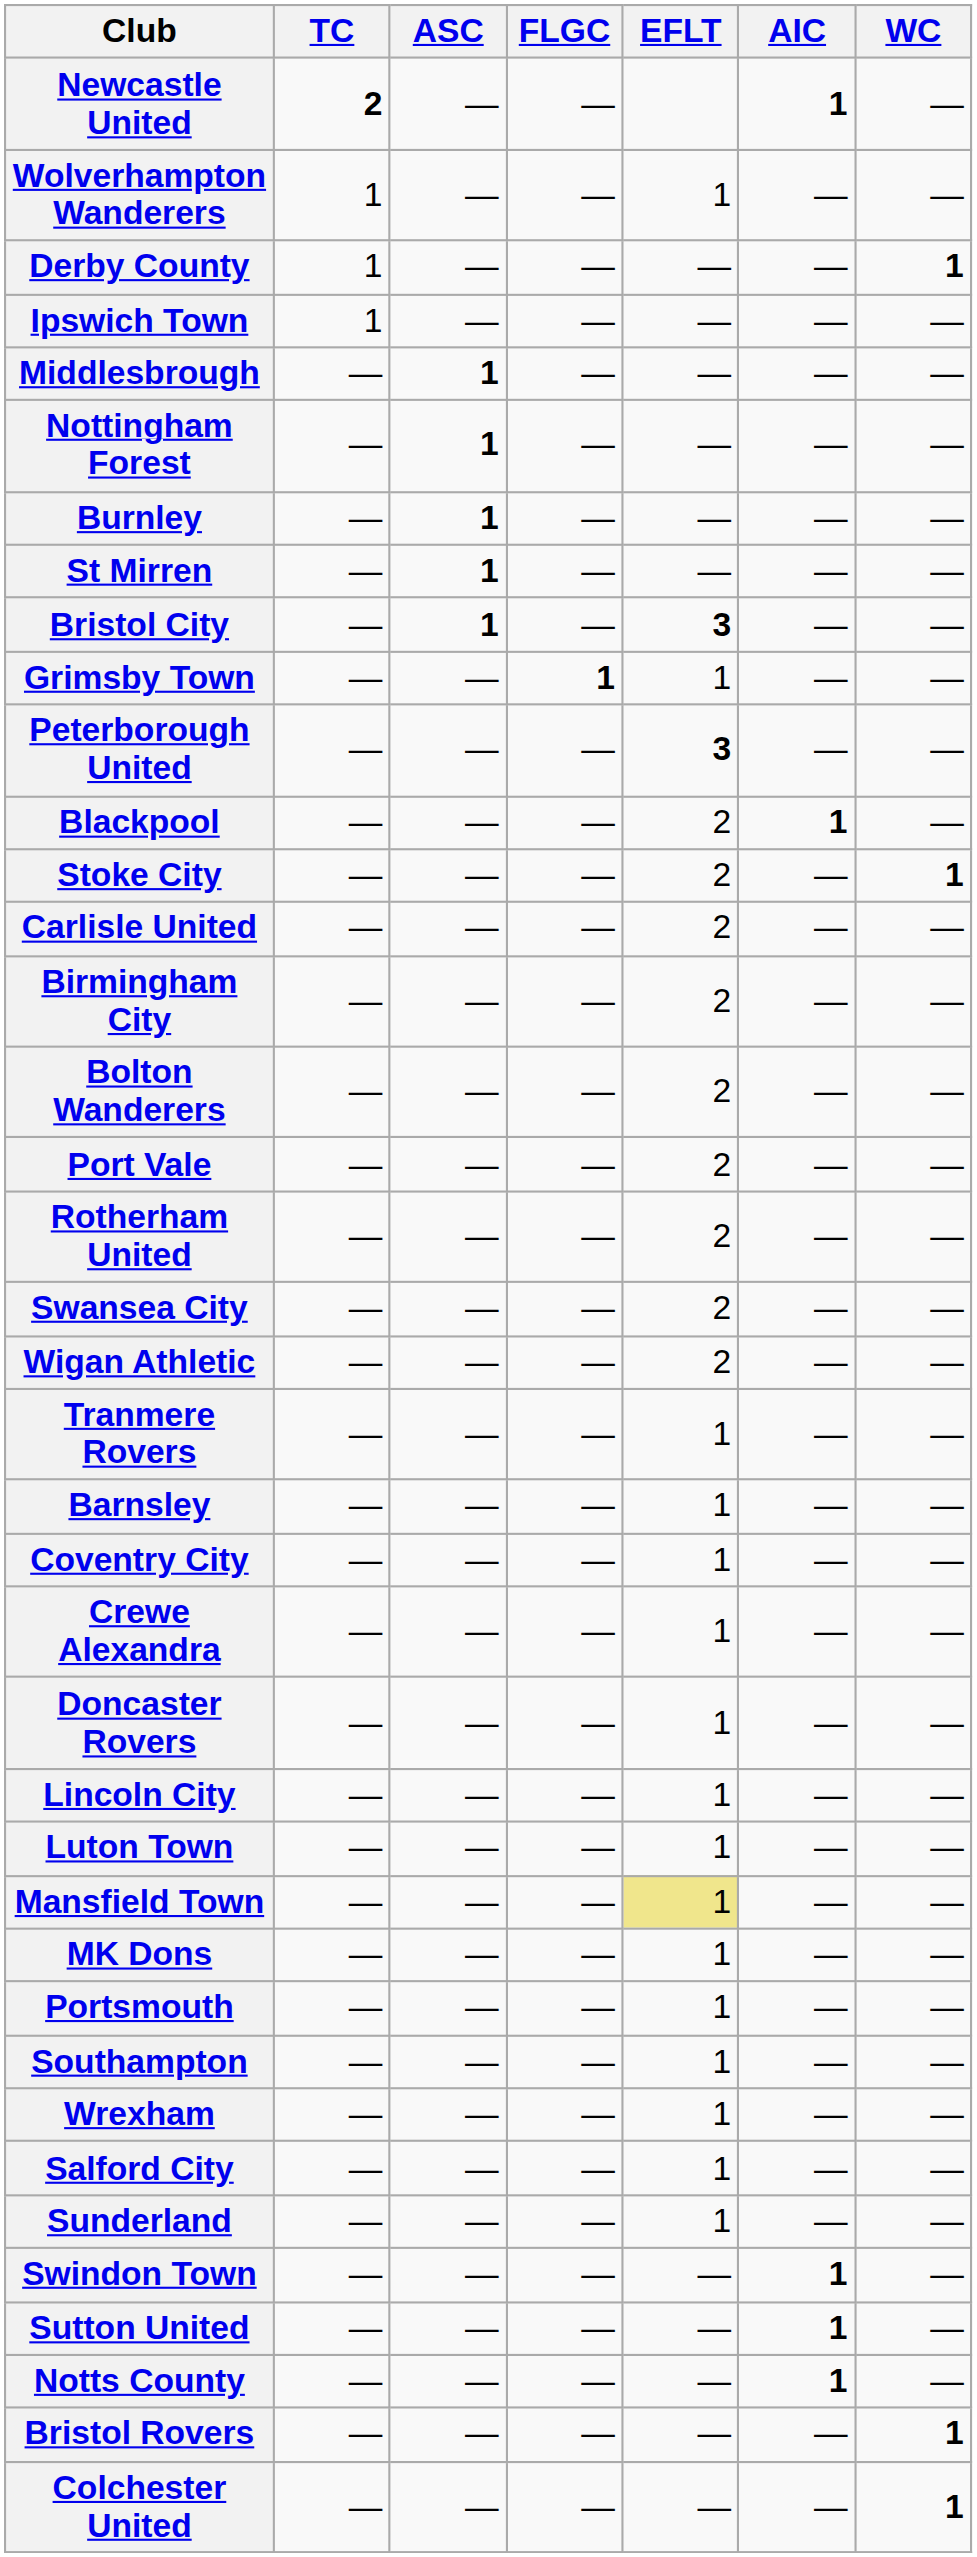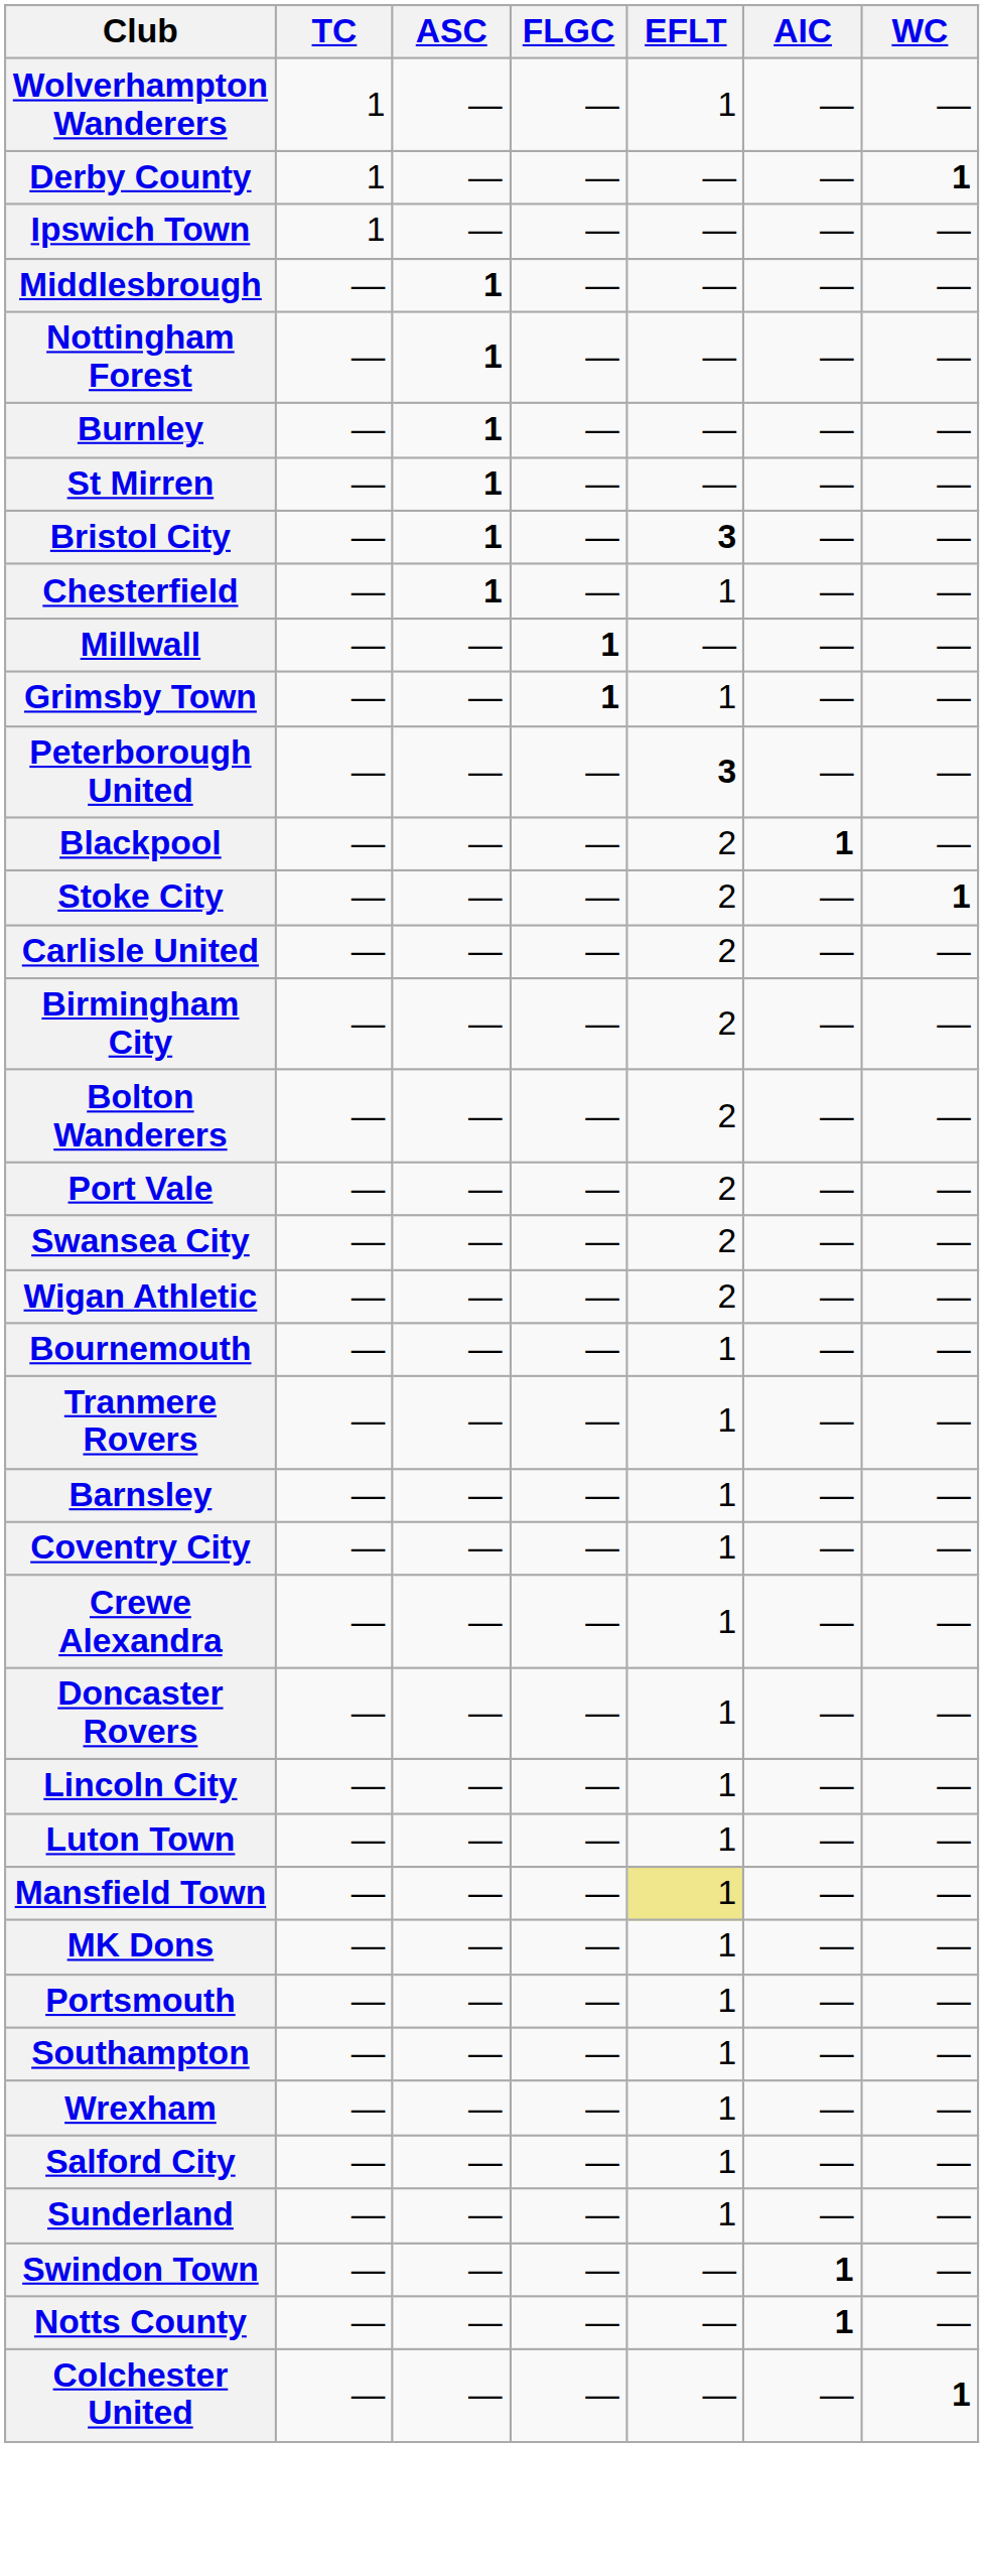 <table class="sortable wikitable mw-datatable plainrowheaders" style="text-align: right">
 <tr>
 <th scope="col" style="width:5em">Club</th>
 <th data-sort-type="number" scope="col" abbr="Texaco Cup" style="width:3em"><a href='#'>TC</a></th>
 <th data-sort-type="number" scope="col" abbr="Anglo-Scottish Cup" style="width:3em"><a href='#'>ASC</a></th>
 <th data-sort-type="number" scope="col" abbr="League Group Cup" style="width:3em"><a href='#'>FLGC</a></th>
 <th data-sort-type="number" scope="col" abbr="E.F.L. Trophy" style="width:3em"><a href='#'>EFLT</a></th>
 <th data-sort-type="number" scope="col" abbr="Anglo-Italian Cup" style="width:3em"><a href='#'>AIC</a></th>
 <th data-sort-type="number" scope="col" abbr="Watney Cup" style="width:3em"><a href='#'>WC</a></th>
-</tr>
-<tr>
-<th scope="row"><a href='#'>Newcastle United</a></th>
-<td><strong>2</strong></td>
-<td>—</td>
-<td>—</td>
-<td></td>
-<td><strong>1</strong></td>
-<td>—</td>
 </tr>
 <tr>
 <th scope="row"><a href='#'>Wolverhampton Wanderers</a></th>
 <td>1</td>
 <td>—</td>
 <td>—</td>
 <td>1</td>
 <td>—</td>
 <td>—</td>
 </tr>
 <tr>
 <th scope="row"><a href='#'>Derby County</a></th>
 <td>1</td>
 <td>—</td>
 <td>—</td>
 <td>—</td>
 <td>—</td>
 <td><strong>1</strong></td>
 </tr>
 <tr>
 <th scope="row"><a href='#'>Ipswich Town</a></th>
 <td>1</td>
 <td>—</td>
 <td>—</td>
 <td>—</td>
 <td>—</td>
 <td>—</td>
 </tr>
 <tr>
 <th scope="row"><a href='#'>Middlesbrough</a></th>
 <td>—</td>
 <td><strong>1</strong></td>
 <td>—</td>
 <td>—</td>
 <td>—</td>
 <td>—</td>
 </tr>
 <tr>
 <th scope="row"><a href='#'>Nottingham Forest</a></th>
 <td>—</td>
 <td><strong>1</strong></td>
 <td>—</td>
 <td>—</td>
 <td>—</td>
 <td>—</td>
 </tr>
 <tr>
 <th scope="row"><a href='#'>Burnley</a></th>
 <td>—</td>
 <td><strong>1</strong></td>
 <td>—</td>
 <td>—</td>
 <td>—</td>
 <td>—</td>
 </tr>
 <tr>
 <th scope="row"><a href='#'>St Mirren</a></th>
 <td>—</td>
 <td><strong>1</strong></td>
 <td>—</td>
 <td>—</td>
 <td>—</td>
 <td>—</td>
 </tr>
 <tr>
 <th scope="row"><a href='#'>Bristol City</a></th>
 <td>—</td>
 <td><strong>1</strong></td>
 <td>—</td>
 <td><strong>3</strong></td>
+<td>—</td>
+<td>—</td>
+</tr>
+<tr>
+<th scope="row"><a href='#'>Chesterfield</a></th>
+<td>—</td>
+<td><strong>1</strong></td>
+<td>—</td>
+<td>1</td>
+<td>—</td>
+<td>—</td>
+</tr>
+<tr>
+<th scope="row"><a href='#'>Millwall</a></th>
+<td>—</td>
+<td>—</td>
+<td><strong>1</strong></td>
+<td>—</td>
 <td>—</td>
 <td>—</td>
 </tr>
 <tr>
 <th scope="row"><a href='#'>Grimsby Town</a></th>
 <td>—</td>
 <td>—</td>
 <td><strong>1</strong></td>
 <td>1</td>
 <td>—</td>
 <td>—</td>
 </tr>
 <tr>
 <th scope="row"><a href='#'>Peterborough United</a></th>
 <td>—</td>
 <td>—</td>
 <td>—</td>
 <td><strong>3</strong></td>
 <td>—</td>
 <td>—</td>
 </tr>
 <tr>
 <th scope="row"><a href='#'>Blackpool</a></th>
 <td>—</td>
 <td>—</td>
 <td>—</td>
 <td>2</td>
 <td><strong>1</strong></td>
 <td>—</td>
 </tr>
 <tr>
 <th scope="row"><a href='#'>Stoke City</a></th>
 <td>—</td>
 <td>—</td>
 <td>—</td>
 <td>2</td>
 <td>—</td>
 <td><strong>1</strong></td>
 </tr>
 <tr>
 <th scope="row"><a href='#'>Carlisle United</a></th>
 <td>—</td>
 <td>—</td>
 <td>—</td>
 <td>2</td>
 <td>—</td>
 <td>—</td>
 </tr>
 <tr>
 <th scope="row"><a href='#'>Birmingham City</a></th>
 <td>—</td>
 <td>—</td>
 <td>—</td>
 <td>2</td>
 <td>—</td>
 <td>—</td>
 </tr>
 <tr>
 <th scope="row"><a href='#'>Bolton Wanderers</a></th>
 <td>—</td>
 <td>—</td>
 <td>—</td>
 <td>2</td>
 <td>—</td>
 <td>—</td>
 </tr>
 <tr>
 <th scope="row"><a href='#'>Port Vale</a></th>
 <td>—</td>
 <td>—</td>
 <td>—</td>
 <td>2</td>
 <td>—</td>
 <td>—</td>
 </tr>
 <tr>
-<th scope="row"><a href='#'>Rotherham United</a></th>
-<td>—</td>
-<td>—</td>
-<td>—</td>
-<td>2</td>
-<td>—</td>
-<td>—</td>
-</tr>
-<tr>
 <th scope="row"><a href='#'>Swansea City</a></th>
 <td>—</td>
 <td>—</td>
 <td>—</td>
 <td>2</td>
 <td>—</td>
 <td>—</td>
 </tr>
 <tr>
 <th scope="row"><a href='#'>Wigan Athletic</a></th>
 <td>—</td>
 <td>—</td>
 <td>—</td>
 <td>2</td>
+<td>—</td>
+<td>—</td>
+</tr>
+<tr>
+<th scope="row"><a href='#'>Bournemouth</a></th>
+<td>—</td>
+<td>—</td>
+<td>—</td>
+<td>1</td>
 <td>—</td>
 <td>—</td>
 </tr>
 <tr>
 <th scope="row"><a href='#'>Tranmere Rovers</a></th>
 <td>—</td>
 <td>—</td>
 <td>—</td>
 <td>1</td>
 <td>—</td>
 <td>—</td>
 </tr>
 <tr>
 <th scope="row"><a href='#'>Barnsley</a></th>
 <td>—</td>
 <td>—</td>
 <td>—</td>
 <td>1</td>
 <td>—</td>
 <td>—</td>
 </tr>
 <tr>
 <th scope="row"><a href='#'>Coventry City</a></th>
 <td>—</td>
 <td>—</td>
 <td>—</td>
 <td>1</td>
 <td>—</td>
 <td>—</td>
 </tr>
 <tr>
 <th scope="row"><a href='#'>Crewe Alexandra</a></th>
 <td>—</td>
 <td>—</td>
 <td>—</td>
 <td>1</td>
 <td>—</td>
 <td>—</td>
 </tr>
 <tr>
 <th scope="row"><a href='#'>Doncaster Rovers</a></th>
 <td>—</td>
 <td>—</td>
 <td>—</td>
 <td>1</td>
 <td>—</td>
 <td>—</td>
 </tr>
 <tr>
 <th scope="row"><a href='#'>Lincoln City</a></th>
 <td>—</td>
 <td>—</td>
 <td>—</td>
 <td>1</td>
 <td>—</td>
 <td>—</td>
 </tr>
 <tr>
 <th scope="row"><a href='#'>Luton Town</a></th>
 <td>—</td>
 <td>—</td>
 <td>—</td>
 <td>1</td>
 <td>—</td>
 <td>—</td>
 </tr>
 <tr>
 <th scope="row"><a href='#'>Mansfield Town</a></th>
 <td>—</td>
 <td>—</td>
 <td>—</td>
 <td style="background: khaki;">1</td>
 <td>—</td>
 <td>—</td>
 </tr>
 <tr>
 <th scope="row"><a href='#'>MK Dons</a></th>
 <td>—</td>
 <td>—</td>
 <td>—</td>
 <td>1</td>
 <td>—</td>
 <td>—</td>
 </tr>
 <tr>
 <th scope="row"><a href='#'>Portsmouth</a></th>
 <td>—</td>
 <td>—</td>
 <td>—</td>
 <td>1</td>
 <td>—</td>
 <td>—</td>
 </tr>
 <tr>
 <th scope="row"><a href='#'>Southampton</a></th>
 <td>—</td>
 <td>—</td>
 <td>—</td>
 <td>1</td>
 <td>—</td>
 <td>—</td>
 </tr>
 <tr>
 <th scope="row"><a href='#'>Wrexham</a></th>
 <td>—</td>
 <td>—</td>
 <td>—</td>
 <td>1</td>
 <td>—</td>
 <td>—</td>
 </tr>
 <tr>
 <th scope="row"><a href='#'>Salford City</a></th>
 <td>—</td>
 <td>—</td>
 <td>—</td>
 <td>1</td>
 <td>—</td>
 <td>—</td>
 </tr>
 <tr>
 <th scope="row"><a href='#'>Sunderland</a></th>
 <td>—</td>
 <td>—</td>
 <td>—</td>
 <td>1</td>
 <td>—</td>
 <td>—</td>
 </tr>
 <tr>
 <th scope="row"><a href='#'>Swindon Town</a></th>
 <td>—</td>
 <td>—</td>
 <td>—</td>
 <td>—</td>
 <td><strong>1</strong></td>
 <td>—</td>
 </tr>
 <tr>
-<th scope="row"><a href='#'>Sutton United</a></th>
-<td>—</td>
-<td>—</td>
-<td>—</td>
-<td>—</td>
-<td><strong>1</strong></td>
-<td>—</td>
-</tr>
-<tr>
 <th scope="row"><a href='#'>Notts County</a></th>
 <td>—</td>
 <td>—</td>
 <td>—</td>
 <td>—</td>
 <td><strong>1</strong></td>
 <td>—</td>
-</tr>
-<tr>
-<th scope="row"><a href='#'>Bristol Rovers</a></th>
-<td>—</td>
-<td>—</td>
-<td>—</td>
-<td>—</td>
-<td>—</td>
-<td><strong>1</strong></td>
 </tr>
 <tr>
 <th scope="row"><a href='#'>Colchester United</a></th>
 <td>—</td>
 <td>—</td>
 <td>—</td>
 <td>—</td>
 <td>—</td>
 <td><strong>1</strong></td>
 </tr>
 <tr>
 </tr>
 </table>
